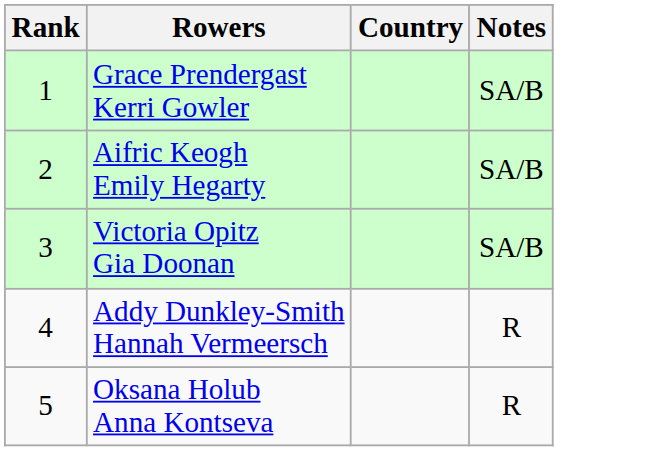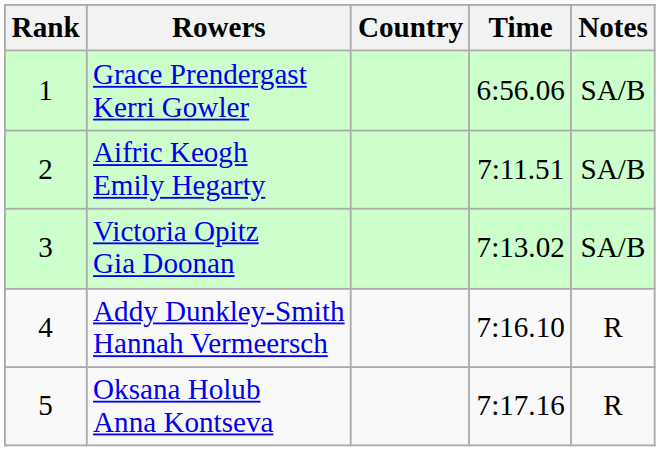 <table class="wikitable" style="text-align:center">
 <tr>
 <th>Rank</th>
 <th>Rowers</th>
 <th>Country</th>
+<th>Time</th>
 <th>Notes</th>
 </tr>
 <tr bgcolor=ccffcc>
 <td>1</td>
 <td align="left"><a href='#'>Grace Prendergast</a><br><a href='#'>Kerri Gowler</a></td>
 <td align="left"></td>
+<td>6:56.06</td>
 <td>SA/B</td>
 </tr>
 <tr bgcolor=ccffcc>
 <td>2</td>
 <td align="left"><a href='#'>Aifric Keogh</a><br><a href='#'>Emily Hegarty</a></td>
 <td align="left"></td>
+<td>7:11.51</td>
 <td>SA/B</td>
 </tr>
 <tr bgcolor=ccffcc>
 <td>3</td>
 <td align="left"><a href='#'>Victoria Opitz</a><br><a href='#'>Gia Doonan</a></td>
 <td align="left"></td>
+<td>7:13.02</td>
 <td>SA/B</td>
 </tr>
 <tr>
 <td>4</td>
 <td align="left"><a href='#'>Addy Dunkley-Smith</a><br><a href='#'>Hannah Vermeersch</a></td>
 <td align="left"></td>
+<td>7:16.10</td>
 <td>R</td>
 </tr>
 <tr>
 <td>5</td>
 <td align="left"><a href='#'>Oksana Holub</a><br><a href='#'>Anna Kontseva</a></td>
 <td align="left"></td>
+<td>7:17.16</td>
 <td>R</td>
 </tr>
 </table>
